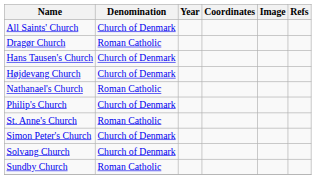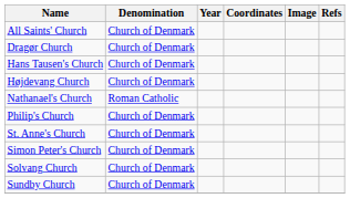 <table class="wikitable sortable">
 <tr>
 <th>Name</th>
 <th>Denomination</th>
 <th>Year</th>
 <th>Coordinates</th>
 <th>Image</th>
 <th>Refs</th>
 </tr>
 <tr>
 <td><a href='#'>All Saints' Church</a></td>
 <td><a href='#'>Church of Denmark</a></td>
 <td></td>
 <td></td>
 <td></td>
 <td></td>
 </tr>
 <tr>
 <td><a href='#'>Dragør Church</a></td>
-<td><a href='#'>Roman Catholic</a></td>
+<td><a href='#'>Church of Denmark</a></td>
 <td></td>
 <td></td>
 <td></td>
 <td></td>
 </tr>
 <tr>
 <td><a href='#'>Hans Tausen's Church</a></td>
 <td><a href='#'>Church of Denmark</a></td>
 <td></td>
 <td></td>
 <td></td>
 <td></td>
 </tr>
 <tr>
 <td><a href='#'>Højdevang Church</a></td>
 <td><a href='#'>Church of Denmark</a></td>
 <td></td>
 <td></td>
 <td></td>
 <td></td>
 </tr>
 <tr>
 <td><a href='#'>Nathanael's Church</a></td>
 <td><a href='#'>Roman Catholic</a></td>
 <td></td>
 <td></td>
 <td></td>
 <td></td>
 </tr>
 <tr>
 <td><a href='#'>Philip's Church</a></td>
 <td><a href='#'>Church of Denmark</a></td>
 <td></td>
 <td></td>
 <td></td>
 <td></td>
 </tr>
 <tr>
 <td><a href='#'>St. Anne's Church</a></td>
-<td><a href='#'>Roman Catholic</a></td>
+<td><a href='#'>Church of Denmark</a></td>
 <td></td>
 <td></td>
 <td></td>
 <td></td>
 </tr>
 <tr>
 <td><a href='#'>Simon Peter's Church</a></td>
 <td><a href='#'>Church of Denmark</a></td>
 <td></td>
 <td></td>
 <td></td>
 <td></td>
 </tr>
 <tr>
 <td><a href='#'>Solvang Church</a></td>
 <td><a href='#'>Church of Denmark</a></td>
 <td></td>
 <td></td>
 <td></td>
 <td></td>
 </tr>
 <tr>
 <td><a href='#'>Sundby Church</a></td>
-<td><a href='#'>Roman Catholic</a></td>
+<td><a href='#'>Church of Denmark</a></td>
 <td></td>
 <td></td>
 <td></td>
 <td></td>
 </tr>
 <tr>
 </tr>
 </table>
